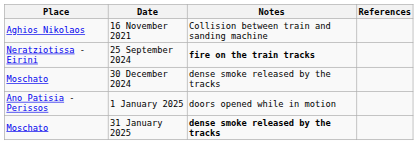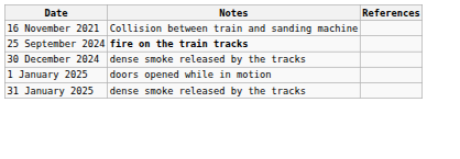 <table class="wikitable">
 <tr>
-<th>Place</th>
 <th>Date</th>
 <th>Notes</th>
 <th>References</th>
 </tr>
 <tr>
-<td><a href='#'>Aghios Nikolaos</a></td>
 <td>16 November 2021</td>
 <td>Collision between train and sanding machine</td>
 <td></td>
 </tr>
 <tr>
-<td><a href='#'>Neratziotissa</a> - <a href='#'>Eirini</a></td>
 <td>25 September 2024</td>
 <td><strong>fire on the train tracks</strong></td>
 <td></td>
 </tr>
 <tr>
-<td><a href='#'>Moschato</a></td>
 <td>30 December 2024</td>
 <td>dense smoke released by the tracks</td>
 <td></td>
 </tr>
 <tr>
-<td><a href='#'>Ano Patisia</a> - <a href='#'>Perissos</a></td>
 <td>1 January 2025</td>
 <td>doors opened while in motion</td>
 <td></td>
 </tr>
 <tr>
-<td><a href='#'>Moschato</a></td>
 <td>31 January 2025</td>
-<td><strong>dense smoke released by the tracks</strong></td>
+<td>dense smoke released by the tracks</td>
 <td></td>
 </tr>
 </table>
